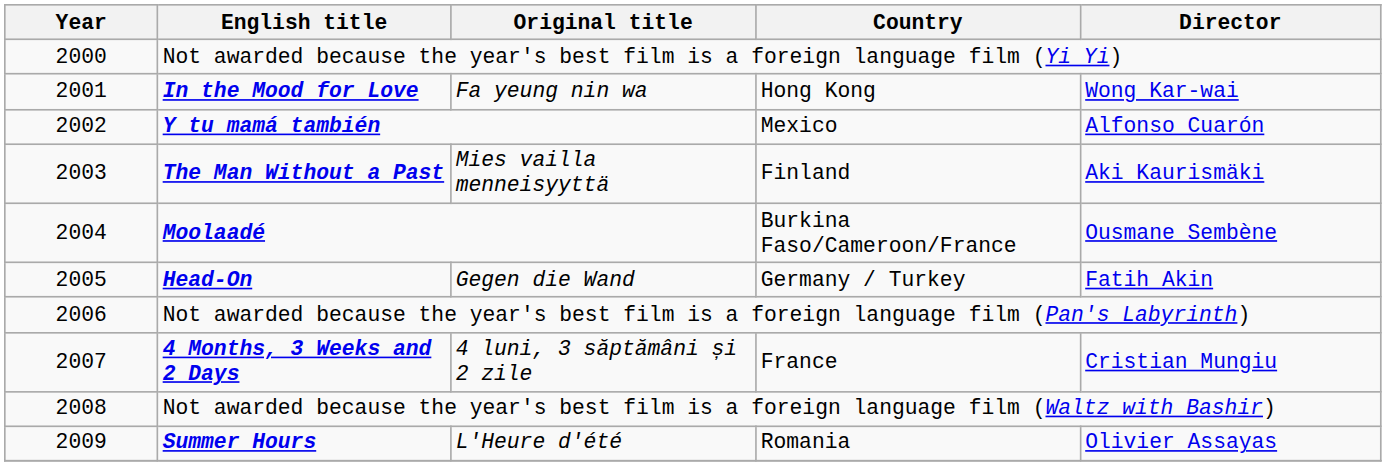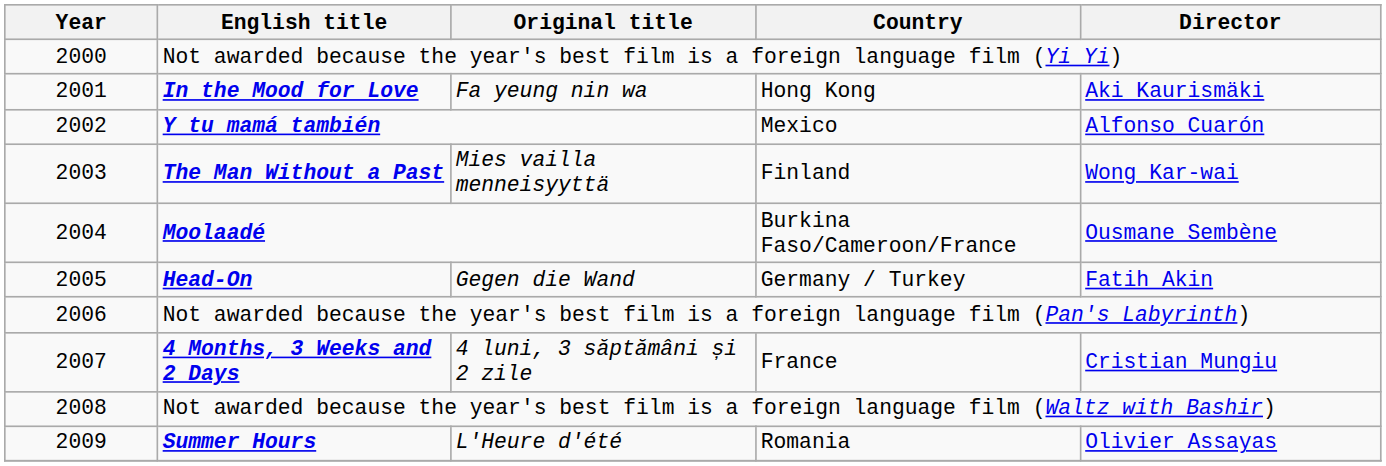 <table class="wikitable" width="95%" cellpadding="5">
 <tr>
 <th width="100"><strong>Year</strong></th>
 <th width="200"><strong>English title</strong></th>
 <th width="200"><strong>Original title</strong></th>
 <th width="200"><strong>Country</strong></th>
 <th width="200"><strong>Director</strong></th>
 </tr>
 <tr>
 <td style="text-align:center;">2000</td>
 <td colspan="4">Not awarded because the year's best film is a foreign language film (<em><a href='#'>Yi Yi</a></em>)</td>
 </tr>
 <tr>
 <td style="text-align:center;">2001</td>
 <td><strong><em><a href='#'>In the Mood for Love</a></em></strong></td>
 <td><em>Fa yeung nin wa</em></td>
 <td>Hong Kong</td>
-<td><a href='#'>Wong Kar-wai</a></td>
+<td><a href='#'>Aki Kaurismäki</a></td>
 </tr>
 <tr>
 <td style="text-align:center;">2002</td>
 <td colspan="2"><strong><em><a href='#'>Y tu mamá también</a></em></strong></td>
 <td>Mexico</td>
 <td><a href='#'>Alfonso Cuarón</a></td>
 </tr>
 <tr>
 <td style="text-align:center;">2003</td>
 <td><strong><em><a href='#'>The Man Without a Past</a></em></strong></td>
 <td><em>Mies vailla menneisyyttä</em></td>
 <td>Finland</td>
-<td><a href='#'>Aki Kaurismäki</a></td>
+<td><a href='#'>Wong Kar-wai</a></td>
 </tr>
 <tr>
 <td style="text-align:center;">2004</td>
 <td colspan="2"><strong><em><a href='#'>Moolaadé</a></em></strong></td>
 <td>Burkina Faso/Cameroon/France</td>
 <td><a href='#'>Ousmane Sembène</a></td>
 </tr>
 <tr>
 <td style="text-align:center;">2005</td>
 <td><strong><em><a href='#'>Head-On</a></em></strong></td>
 <td><em>Gegen die Wand</em></td>
 <td>Germany / Turkey</td>
 <td><a href='#'>Fatih Akin</a></td>
 </tr>
 <tr>
 <td style="text-align:center;">2006</td>
 <td colspan="4">Not awarded because the year's best film is a foreign language film (<em><a href='#'>Pan's Labyrinth</a></em>)</td>
 </tr>
 <tr>
 <td style="text-align:center;">2007</td>
 <td><strong><em><a href='#'>4 Months, 3 Weeks and 2 Days</a></em></strong></td>
 <td><em>4 luni, 3 săptămâni și 2 zile</em></td>
 <td>France</td>
 <td><a href='#'>Cristian Mungiu</a></td>
 </tr>
 <tr>
 <td style="text-align:center;">2008</td>
 <td colspan="4">Not awarded because the year's best film is a foreign language film (<em><a href='#'>Waltz with Bashir</a></em>)</td>
 </tr>
 <tr>
 <td style="text-align:center;">2009</td>
 <td><strong><em><a href='#'>Summer Hours</a></em></strong></td>
 <td><em>L'Heure d'été</em></td>
 <td>Romania</td>
 <td><a href='#'>Olivier Assayas</a></td>
 </tr>
 <tr>
 </tr>
 </table>
